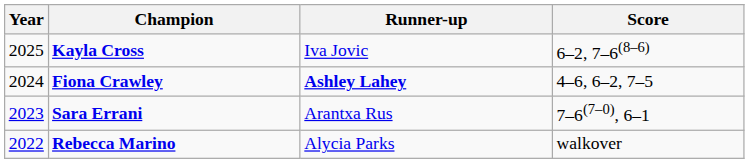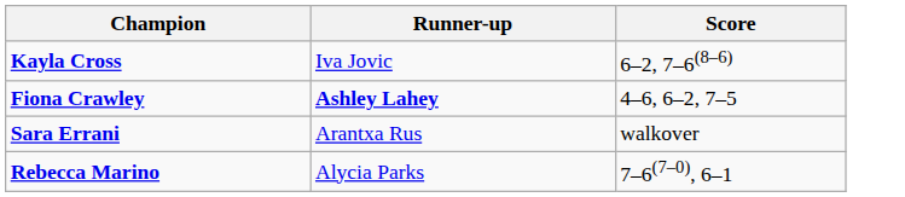 <table class="wikitable" style="font-size:90%">
 <tr>
-<th>Year</th>
 <th width="200">Champion</th>
 <th width="200">Runner-up</th>
 <th width="150">Score</th>
 </tr>
 <tr>
-<td>2025</td>
 <td><strong> <a href='#'>Kayla Cross</a></strong></td>
 <td> <a href='#'>Iva Jovic</a></td>
 <td>6–2, 7–6<sup>(8–6)</sup></td>
 </tr>
 <tr>
-<td>2024</td>
 <td> <strong><a href='#'>Fiona Crawley</a></strong></td>
 <td><strong> <a href='#'>Ashley Lahey</a></strong></td>
 <td>4–6, 6–2, 7–5</td>
 </tr>
 <tr>
-<td><a href='#'>2023</a></td>
 <td> <strong><a href='#'>Sara Errani</a></strong></td>
 <td> <a href='#'>Arantxa Rus</a></td>
+<td>walkover</td>
+</tr>
+<tr>
+<td> <strong><a href='#'>Rebecca Marino</a></strong></td>
+<td> <a href='#'>Alycia Parks</a></td>
 <td>7–6<sup>(7–0)</sup>, 6–1</td>
 </tr>
-<tr>
-<td><a href='#'>2022</a></td>
-<td> <strong><a href='#'>Rebecca Marino</a></strong></td>
-<td> <a href='#'>Alycia Parks</a></td>
-<td>walkover</td>
-</tr>
 </table>
